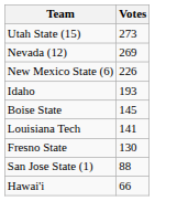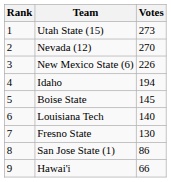 <table class=wikitable>
 <tr>
+<th>Rank</th>
 <th>Team</th>
 <th>Votes</th>
 </tr>
 <tr>
+<td>1</td>
 <td>Utah State (15)</td>
 <td>273</td>
 </tr>
 <tr>
+<td>2</td>
 <td>Nevada (12)</td>
-<td>269</td>
+<td>270</td>
 </tr>
 <tr>
+<td>3</td>
 <td>New Mexico State (6)</td>
 <td>226</td>
 </tr>
 <tr>
+<td>4</td>
 <td>Idaho</td>
-<td>193</td>
+<td>194</td>
 </tr>
 <tr>
+<td>5</td>
 <td>Boise State</td>
 <td>145</td>
 </tr>
 <tr>
+<td>6</td>
 <td>Louisiana Tech</td>
-<td>141</td>
+<td>140</td>
 </tr>
 <tr>
+<td>7</td>
 <td>Fresno State</td>
 <td>130</td>
 </tr>
 <tr>
+<td>8</td>
 <td>San Jose State (1)</td>
-<td>88</td>
+<td>86</td>
 </tr>
 <tr>
+<td>9</td>
 <td>Hawai'i</td>
 <td>66</td>
 </tr>
 </table>
